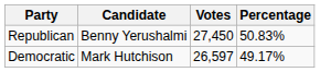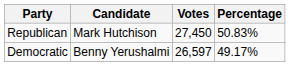 <table class="wikitable">
 <tr>
 <th>Party</th>
 <th>Candidate</th>
 <th>Votes</th>
 <th>Percentage</th>
 </tr>
 <tr>
 <td>Republican</td>
-<td>Benny Yerushalmi</td>
+<td>Mark Hutchison</td>
 <td>27,450</td>
 <td>50.83%</td>
 </tr>
 <tr>
 <td>Democratic</td>
-<td>Mark Hutchison</td>
+<td>Benny Yerushalmi</td>
 <td>26,597</td>
 <td>49.17%</td>
 </tr>
 </table>
